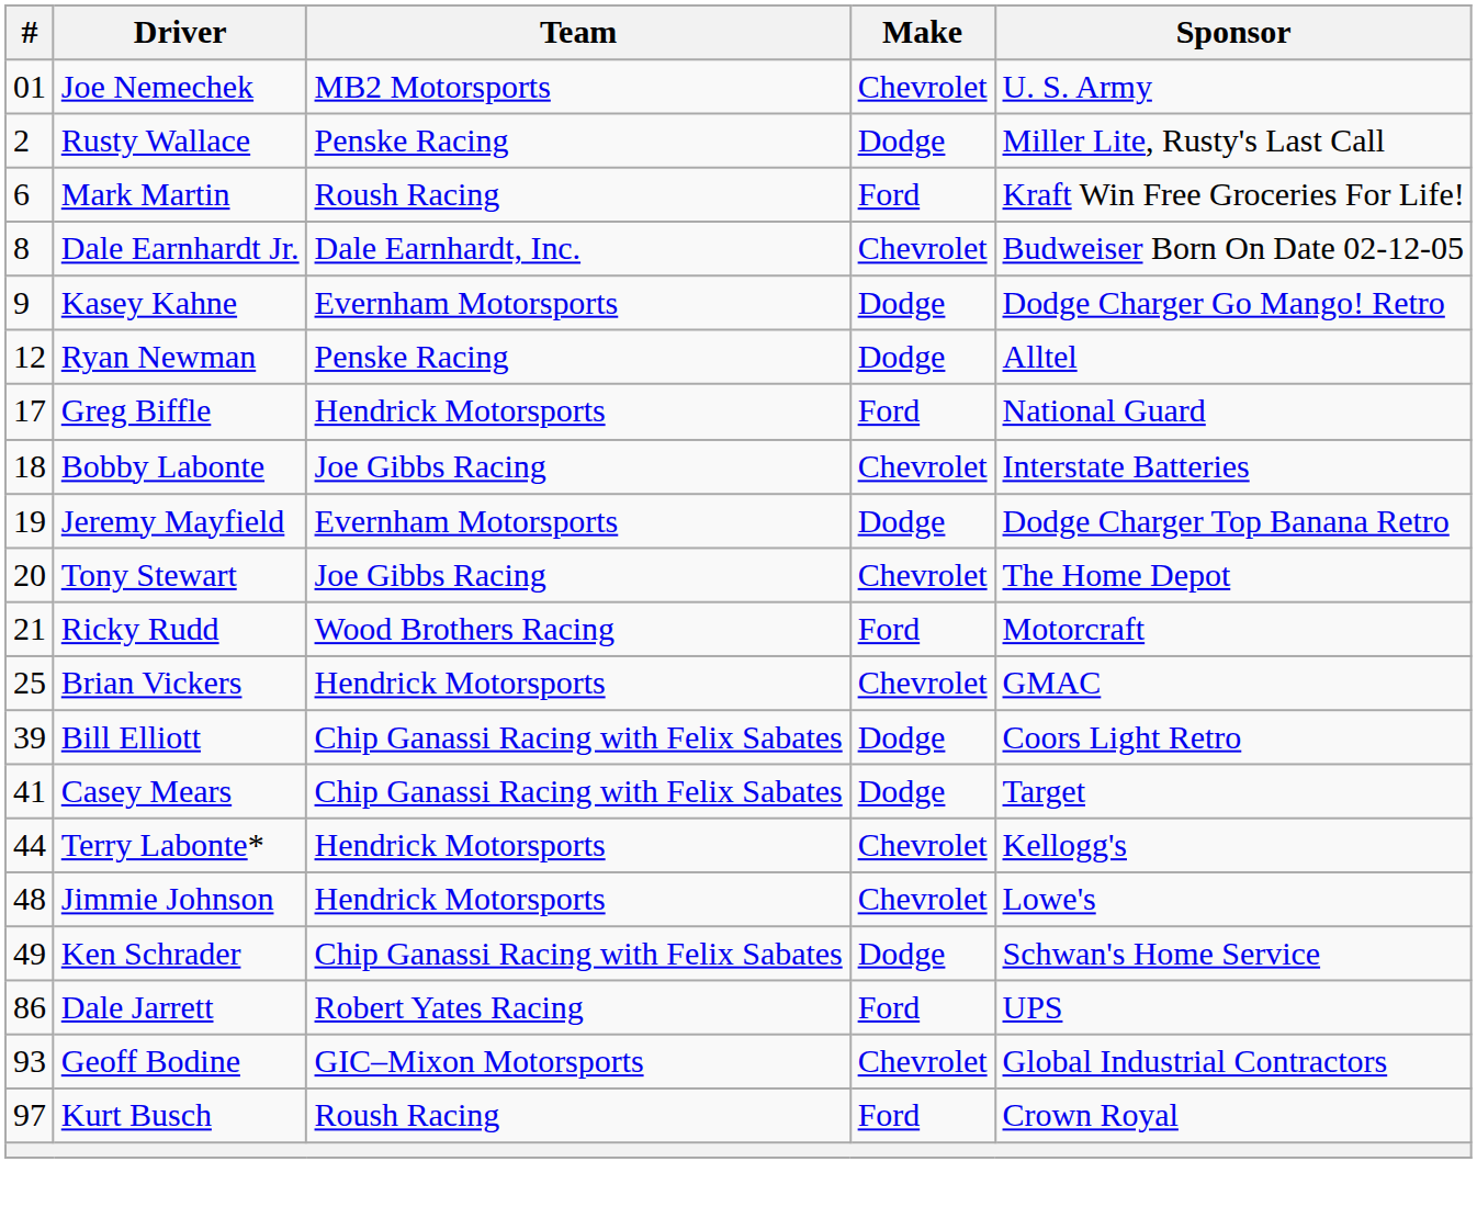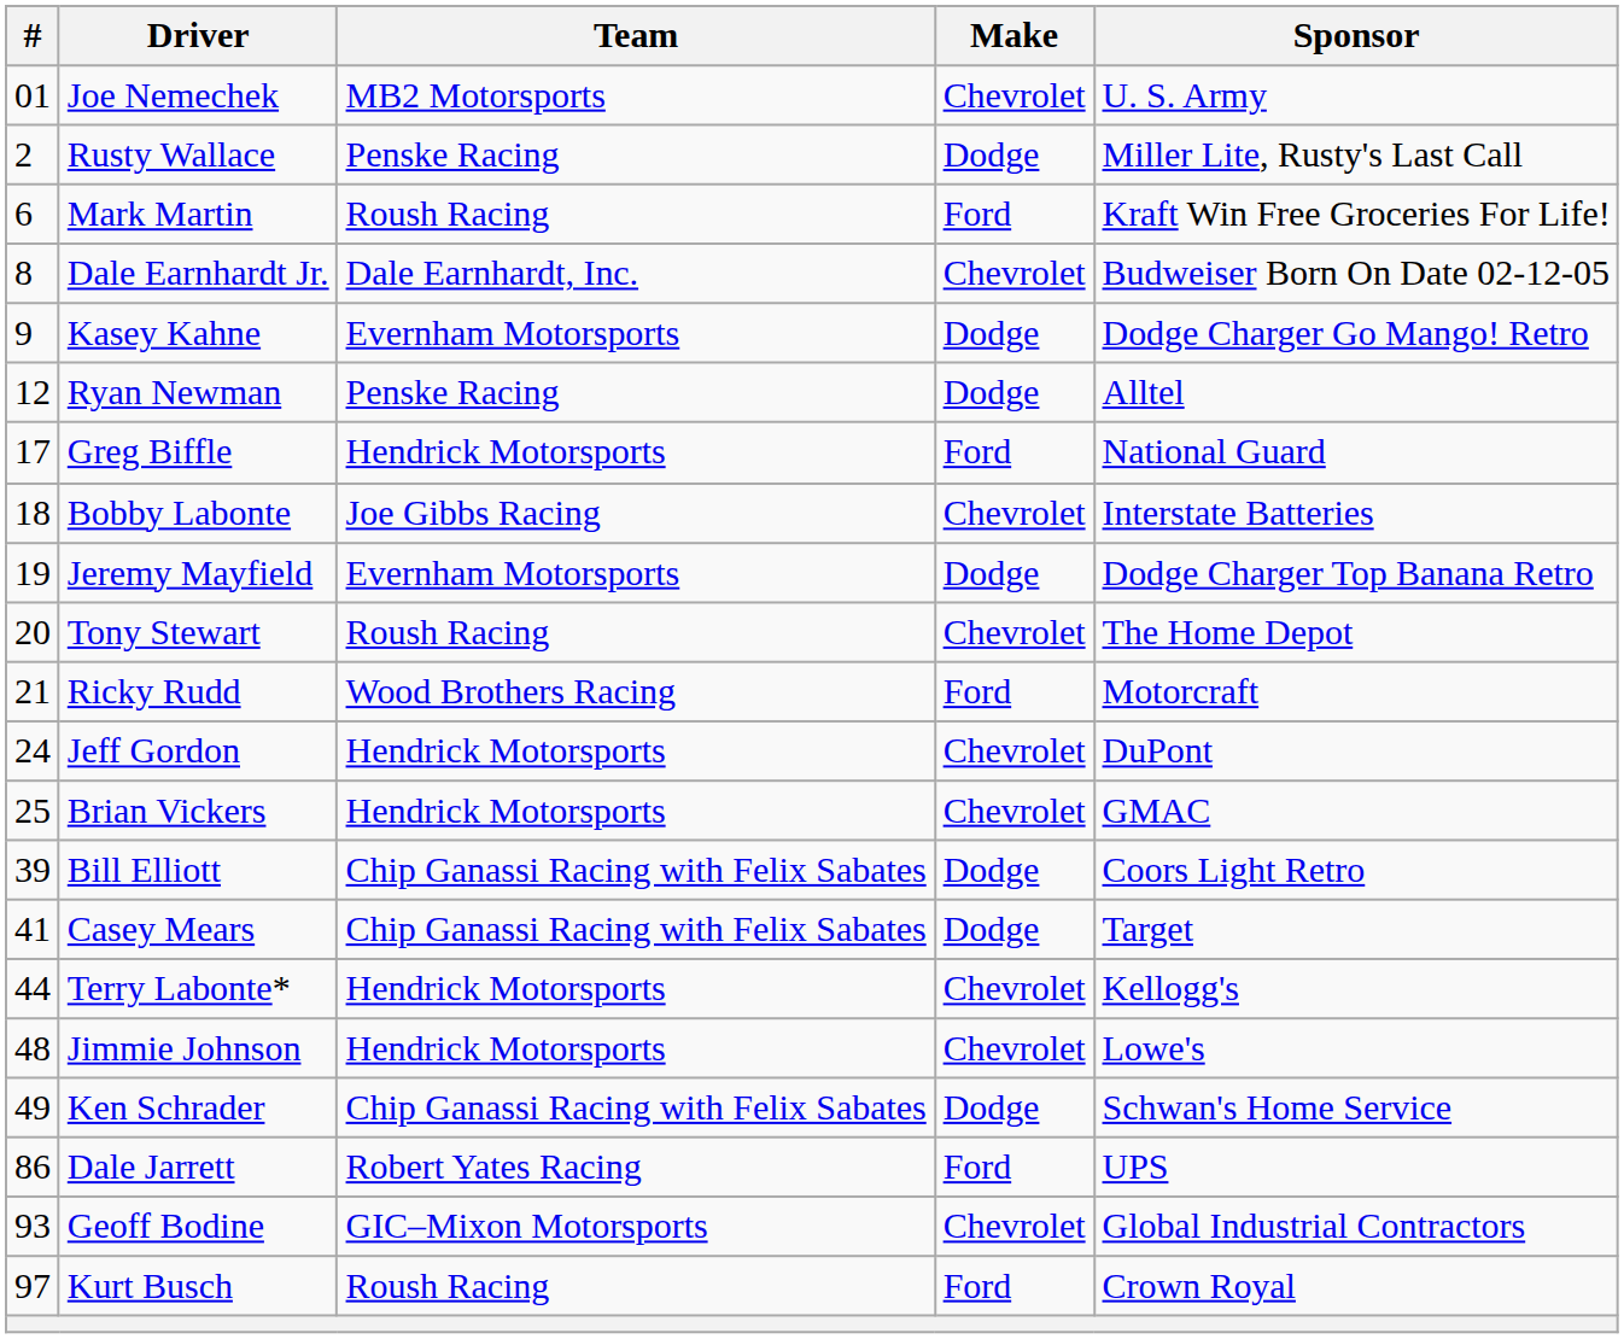 <table class="wikitable" style="font-size:95%">
 <tr>
 <th>#</th>
 <th>Driver</th>
 <th>Team</th>
 <th>Make</th>
 <th>Sponsor</th>
 </tr>
 <tr>
 <td>01</td>
 <td><a href='#'>Joe Nemechek</a></td>
 <td><a href='#'>MB2 Motorsports</a></td>
 <td><a href='#'>Chevrolet</a></td>
 <td><a href='#'>U. S. Army</a></td>
 </tr>
 <tr>
 <td>2</td>
 <td><a href='#'>Rusty Wallace</a></td>
 <td><a href='#'>Penske Racing</a></td>
 <td><a href='#'>Dodge</a></td>
 <td><a href='#'>Miller Lite</a>, Rusty's Last Call</td>
 </tr>
 <tr>
 <td>6</td>
 <td><a href='#'>Mark Martin</a></td>
 <td><a href='#'>Roush Racing</a></td>
 <td><a href='#'>Ford</a></td>
 <td><a href='#'>Kraft</a> Win Free Groceries For Life!</td>
 </tr>
 <tr>
 <td>8</td>
 <td><a href='#'>Dale Earnhardt Jr.</a></td>
 <td><a href='#'>Dale Earnhardt, Inc.</a></td>
 <td><a href='#'>Chevrolet</a></td>
 <td><a href='#'>Budweiser</a> Born On Date 02-12-05</td>
 </tr>
 <tr>
 <td>9</td>
 <td><a href='#'>Kasey Kahne</a></td>
 <td><a href='#'>Evernham Motorsports</a></td>
 <td><a href='#'>Dodge</a></td>
 <td><a href='#'>Dodge Charger Go Mango! Retro</a></td>
 </tr>
 <tr>
 <td>12</td>
 <td><a href='#'>Ryan Newman</a></td>
 <td><a href='#'>Penske Racing</a></td>
 <td><a href='#'>Dodge</a></td>
 <td><a href='#'>Alltel</a></td>
 </tr>
 <tr>
 <td>17</td>
 <td><a href='#'>Greg Biffle</a></td>
 <td><a href='#'>Hendrick Motorsports</a></td>
 <td><a href='#'>Ford</a></td>
 <td><a href='#'>National Guard</a></td>
 </tr>
 <tr>
 <td>18</td>
 <td><a href='#'>Bobby Labonte</a></td>
 <td><a href='#'>Joe Gibbs Racing</a></td>
 <td><a href='#'>Chevrolet</a></td>
 <td><a href='#'>Interstate Batteries</a></td>
 </tr>
 <tr>
 <td>19</td>
 <td><a href='#'>Jeremy Mayfield</a></td>
 <td><a href='#'>Evernham Motorsports</a></td>
 <td><a href='#'>Dodge</a></td>
 <td><a href='#'>Dodge Charger Top Banana Retro</a></td>
 </tr>
 <tr>
 <td>20</td>
 <td><a href='#'>Tony Stewart</a></td>
-<td><a href='#'>Joe Gibbs Racing</a></td>
+<td><a href='#'>Roush Racing</a></td>
 <td><a href='#'>Chevrolet</a></td>
 <td><a href='#'>The Home Depot</a></td>
 </tr>
 <tr>
 <td>21</td>
 <td><a href='#'>Ricky Rudd</a></td>
 <td><a href='#'>Wood Brothers Racing</a></td>
 <td><a href='#'>Ford</a></td>
 <td><a href='#'>Motorcraft</a></td>
+</tr>
+<tr>
+<td>24</td>
+<td><a href='#'>Jeff Gordon</a></td>
+<td><a href='#'>Hendrick Motorsports</a></td>
+<td><a href='#'>Chevrolet</a></td>
+<td><a href='#'>DuPont</a></td>
 </tr>
 <tr>
 <td>25</td>
 <td><a href='#'>Brian Vickers</a></td>
 <td><a href='#'>Hendrick Motorsports</a></td>
 <td><a href='#'>Chevrolet</a></td>
 <td><a href='#'>GMAC</a></td>
 </tr>
 <tr>
 <td>39</td>
 <td><a href='#'>Bill Elliott</a></td>
 <td><a href='#'>Chip Ganassi Racing with Felix Sabates</a></td>
 <td><a href='#'>Dodge</a></td>
 <td><a href='#'>Coors Light Retro</a></td>
 </tr>
 <tr>
 <td>41</td>
 <td><a href='#'>Casey Mears</a></td>
 <td><a href='#'>Chip Ganassi Racing with Felix Sabates</a></td>
 <td><a href='#'>Dodge</a></td>
 <td><a href='#'>Target</a></td>
 </tr>
 <tr>
 <td>44</td>
 <td><a href='#'>Terry Labonte</a>*</td>
 <td><a href='#'>Hendrick Motorsports</a></td>
 <td><a href='#'>Chevrolet</a></td>
 <td><a href='#'>Kellogg's</a></td>
 </tr>
 <tr>
 <td>48</td>
 <td><a href='#'>Jimmie Johnson</a></td>
 <td><a href='#'>Hendrick Motorsports</a></td>
 <td><a href='#'>Chevrolet</a></td>
 <td><a href='#'>Lowe's</a></td>
 </tr>
 <tr>
 <td>49</td>
 <td><a href='#'>Ken Schrader</a></td>
 <td><a href='#'>Chip Ganassi Racing with Felix Sabates</a></td>
 <td><a href='#'>Dodge</a></td>
 <td><a href='#'>Schwan's Home Service</a></td>
 </tr>
 <tr>
 <td>86</td>
 <td><a href='#'>Dale Jarrett</a></td>
 <td><a href='#'>Robert Yates Racing</a></td>
 <td><a href='#'>Ford</a></td>
 <td><a href='#'>UPS</a></td>
 </tr>
 <tr>
 <td>93</td>
 <td><a href='#'>Geoff Bodine</a></td>
 <td><a href='#'>GIC–Mixon Motorsports</a></td>
 <td><a href='#'>Chevrolet</a></td>
 <td><a href='#'>Global Industrial Contractors</a></td>
 </tr>
 <tr>
 <td>97</td>
 <td><a href='#'>Kurt Busch</a></td>
 <td><a href='#'>Roush Racing</a></td>
 <td><a href='#'>Ford</a></td>
 <td><a href='#'>Crown Royal</a></td>
 </tr>
 <tr>
 <th colspan="5"></th>
 </tr>
 </table>
